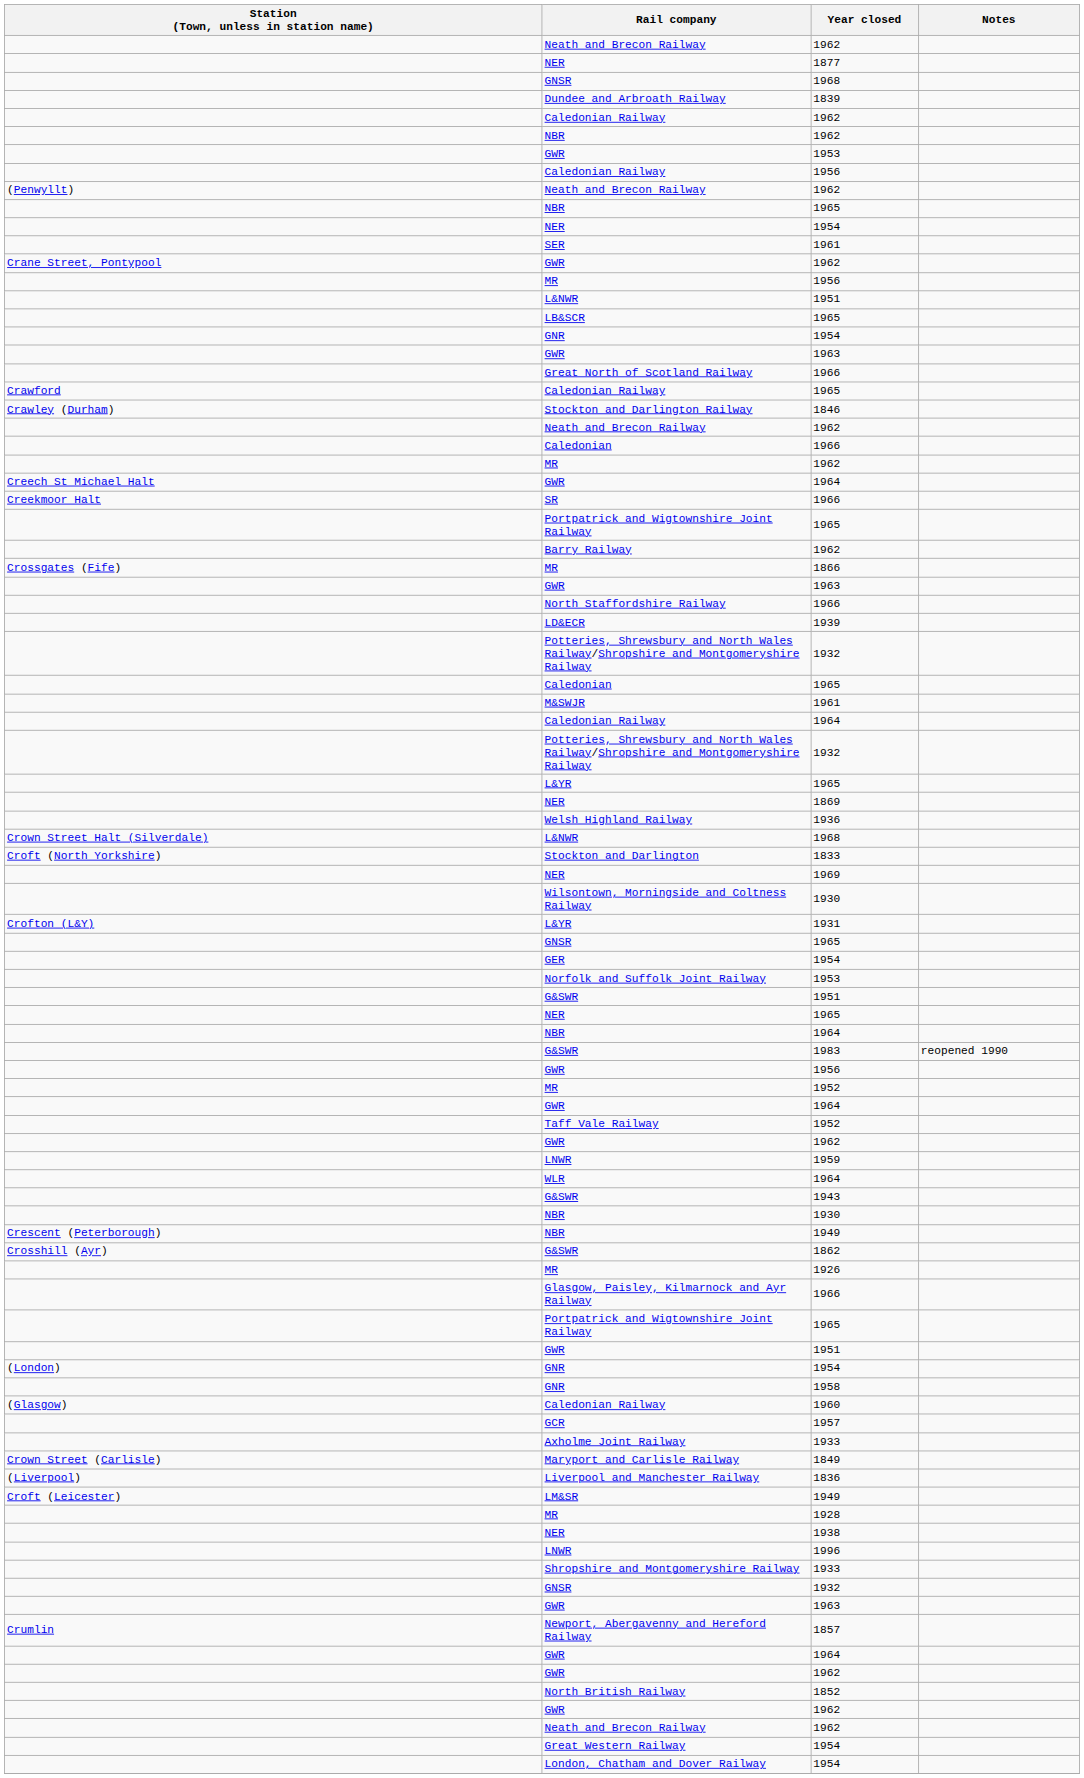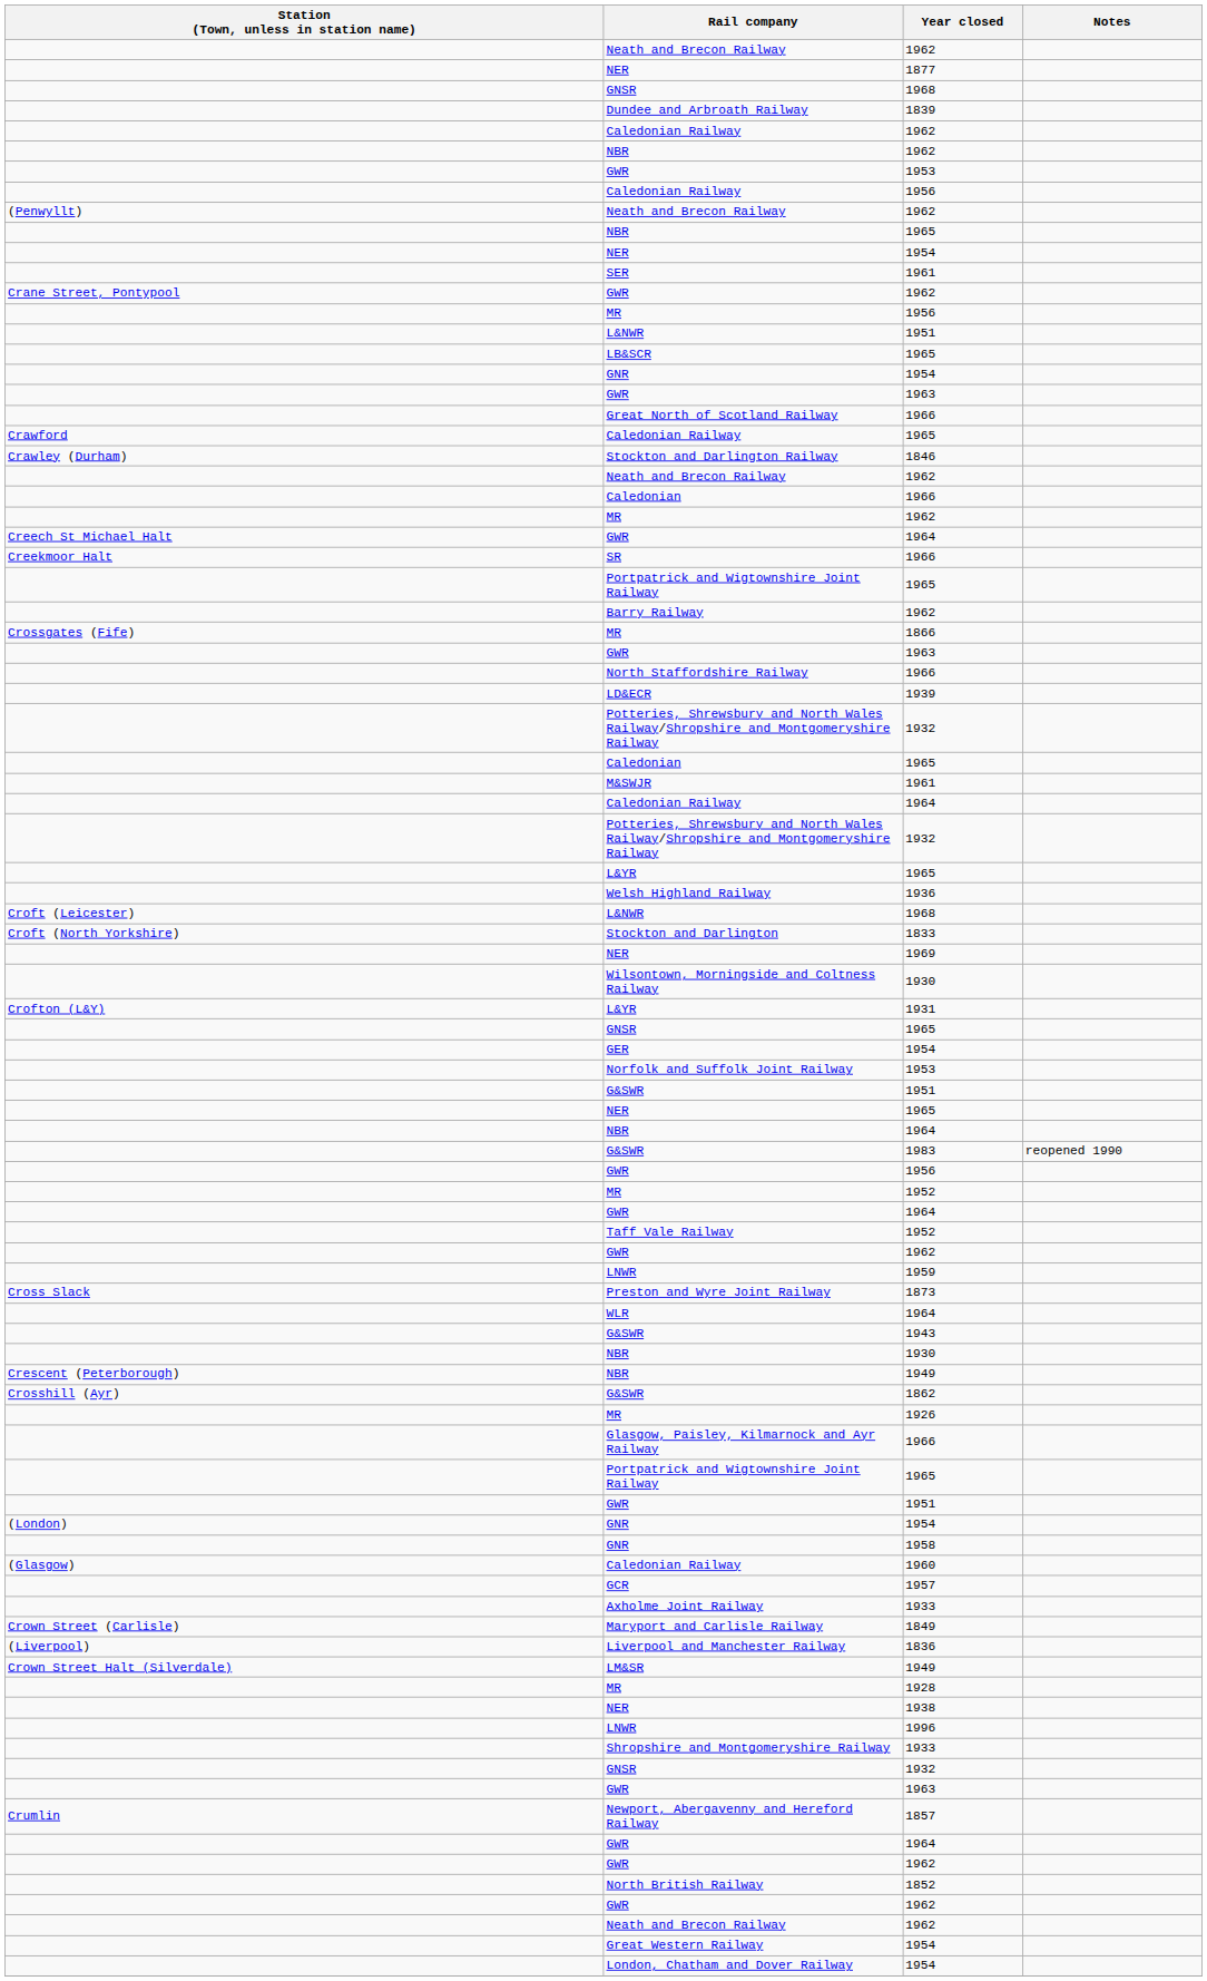 <table class="wikitable sortable">
 <tr>
 <th style="width:50%">Station<br>(Town, unless in station name)</th>
 <th style="width:25%">Rail company</th>
 <th style="width:10%">Year closed</th>
 <th style="width:20%">Notes</th>
 </tr>
 <tr>
 <td></td>
 <td><a href='#'>Neath and Brecon Railway</a></td>
 <td>1962</td>
 <td></td>
 </tr>
 <tr>
 <td></td>
 <td><a href='#'>NER</a></td>
 <td>1877</td>
 <td></td>
 </tr>
 <tr>
 <td></td>
 <td><a href='#'>GNSR</a></td>
 <td>1968</td>
 <td></td>
 </tr>
 <tr>
 <td></td>
 <td><a href='#'>Dundee and Arbroath Railway</a></td>
 <td>1839</td>
 <td></td>
 </tr>
 <tr>
 <td></td>
 <td><a href='#'>Caledonian Railway</a></td>
 <td>1962</td>
 <td></td>
 </tr>
 <tr>
 <td></td>
 <td><a href='#'>NBR</a></td>
 <td>1962</td>
 <td></td>
 </tr>
 <tr>
 <td></td>
 <td><a href='#'>GWR</a></td>
 <td>1953</td>
 <td></td>
 </tr>
 <tr>
 <td></td>
 <td><a href='#'>Caledonian Railway</a></td>
 <td>1956</td>
 <td></td>
 </tr>
 <tr>
 <td> (<a href='#'>Penwyllt</a>)</td>
 <td><a href='#'>Neath and Brecon Railway</a></td>
 <td>1962</td>
 <td></td>
 </tr>
 <tr>
 <td></td>
 <td><a href='#'>NBR</a></td>
 <td>1965</td>
 <td></td>
 </tr>
 <tr>
 <td></td>
 <td><a href='#'>NER</a></td>
 <td>1954</td>
 <td></td>
 </tr>
 <tr>
 <td></td>
 <td><a href='#'>SER</a></td>
 <td>1961</td>
 <td></td>
 </tr>
 <tr>
 <td><a href='#'>Crane Street, Pontypool</a></td>
 <td><a href='#'>GWR</a></td>
 <td>1962</td>
 <td></td>
 </tr>
 <tr>
 <td></td>
 <td><a href='#'>MR</a></td>
 <td>1956</td>
 <td></td>
 </tr>
 <tr>
 <td></td>
 <td><a href='#'>L&NWR</a></td>
 <td>1951</td>
 <td></td>
 </tr>
 <tr>
 <td></td>
 <td><a href='#'>LB&SCR</a></td>
 <td>1965</td>
 <td></td>
 </tr>
 <tr>
 <td></td>
 <td><a href='#'>GNR</a></td>
 <td>1954</td>
 <td></td>
 </tr>
 <tr>
 <td></td>
 <td><a href='#'>GWR</a></td>
 <td>1963</td>
 <td></td>
 </tr>
 <tr>
 <td></td>
 <td><a href='#'>Great North of Scotland Railway</a></td>
 <td>1966</td>
 <td></td>
 </tr>
 <tr>
 <td><a href='#'>Crawford</a></td>
 <td><a href='#'>Caledonian Railway</a></td>
 <td>1965</td>
 <td></td>
 </tr>
 <tr>
 <td><a href='#'>Crawley</a> (<a href='#'>Durham</a>)</td>
 <td><a href='#'>Stockton and Darlington Railway</a></td>
 <td>1846</td>
 <td></td>
 </tr>
 <tr>
 <td></td>
 <td><a href='#'>Neath and Brecon Railway</a></td>
 <td>1962</td>
 <td></td>
 </tr>
 <tr>
 <td></td>
 <td><a href='#'>Caledonian</a></td>
 <td>1966</td>
 <td></td>
 </tr>
 <tr>
 <td></td>
 <td><a href='#'>MR</a></td>
 <td>1962</td>
 <td></td>
 </tr>
 <tr>
 <td><a href='#'>Creech St Michael Halt</a></td>
 <td><a href='#'>GWR</a></td>
 <td>1964</td>
 <td></td>
 </tr>
 <tr>
 <td><a href='#'>Creekmoor Halt</a></td>
 <td><a href='#'>SR</a></td>
 <td>1966</td>
 <td></td>
 </tr>
 <tr>
 <td></td>
 <td><a href='#'>Portpatrick and Wigtownshire Joint Railway</a></td>
 <td>1965</td>
 <td></td>
 </tr>
 <tr>
 <td></td>
 <td><a href='#'>Barry Railway</a></td>
 <td>1962</td>
 <td></td>
 </tr>
 <tr>
 <td><a href='#'>Crossgates</a> (<a href='#'>Fife</a>)</td>
 <td><a href='#'>MR</a></td>
 <td>1866</td>
 <td></td>
 </tr>
 <tr>
 <td></td>
 <td><a href='#'>GWR</a></td>
 <td>1963</td>
 <td></td>
 </tr>
 <tr>
 <td></td>
 <td><a href='#'>North Staffordshire Railway</a></td>
 <td>1966</td>
 <td></td>
 </tr>
 <tr>
 <td></td>
 <td><a href='#'>LD&ECR</a></td>
 <td>1939</td>
 <td></td>
 </tr>
 <tr>
 <td></td>
 <td><a href='#'>Potteries, Shrewsbury and North Wales Railway</a>/<a href='#'>Shropshire and Montgomeryshire Railway</a></td>
 <td>1932</td>
 <td></td>
 </tr>
 <tr>
 <td></td>
 <td><a href='#'>Caledonian</a></td>
 <td>1965</td>
 <td></td>
 </tr>
 <tr>
 <td></td>
 <td><a href='#'>M&SWJR</a></td>
 <td>1961</td>
 <td></td>
 </tr>
 <tr>
 <td></td>
 <td><a href='#'>Caledonian Railway</a></td>
 <td>1964</td>
 <td></td>
 </tr>
 <tr>
 <td></td>
 <td><a href='#'>Potteries, Shrewsbury and North Wales Railway</a>/<a href='#'>Shropshire and Montgomeryshire Railway</a></td>
 <td>1932</td>
 <td></td>
 </tr>
 <tr>
 <td></td>
 <td><a href='#'>L&YR</a></td>
 <td>1965</td>
 <td></td>
 </tr>
 <tr>
 <td></td>
-<td><a href='#'>NER</a></td>
-<td>1869</td>
-<td></td>
-</tr>
-<tr>
-<td></td>
 <td><a href='#'>Welsh Highland Railway</a></td>
 <td>1936</td>
 <td></td>
 </tr>
 <tr>
-<td><a href='#'>Crown Street Halt (Silverdale)</a></td>
+<td><a href='#'>Croft</a> (<a href='#'>Leicester</a>)</td>
 <td><a href='#'>L&NWR</a></td>
 <td>1968</td>
 <td></td>
 </tr>
 <tr>
 <td><a href='#'>Croft</a> (<a href='#'>North Yorkshire</a>)</td>
 <td><a href='#'>Stockton and Darlington</a></td>
 <td>1833</td>
 <td></td>
 </tr>
 <tr>
 <td></td>
 <td><a href='#'>NER</a></td>
 <td>1969</td>
 <td></td>
 </tr>
 <tr>
 <td></td>
 <td><a href='#'>Wilsontown, Morningside and Coltness Railway</a></td>
 <td>1930</td>
 <td></td>
 </tr>
 <tr>
 <td><a href='#'>Crofton (L&Y)</a></td>
 <td><a href='#'>L&YR</a></td>
 <td>1931</td>
 <td></td>
 </tr>
 <tr>
 <td></td>
 <td><a href='#'>GNSR</a></td>
 <td>1965</td>
 <td></td>
 </tr>
 <tr>
 <td></td>
 <td><a href='#'>GER</a></td>
 <td>1954</td>
 <td></td>
 </tr>
 <tr>
 <td></td>
 <td><a href='#'>Norfolk and Suffolk Joint Railway</a></td>
 <td>1953</td>
 <td></td>
 </tr>
 <tr>
 <td></td>
 <td><a href='#'>G&SWR</a></td>
 <td>1951</td>
 <td></td>
 </tr>
 <tr>
 <td></td>
 <td><a href='#'>NER</a></td>
 <td>1965</td>
 <td></td>
 </tr>
 <tr>
 <td></td>
 <td><a href='#'>NBR</a></td>
 <td>1964</td>
 <td></td>
 </tr>
 <tr>
 <td></td>
 <td><a href='#'>G&SWR</a></td>
 <td>1983</td>
 <td>reopened 1990</td>
 </tr>
 <tr>
 <td></td>
 <td><a href='#'>GWR</a></td>
 <td>1956</td>
 <td></td>
 </tr>
 <tr>
 <td></td>
 <td><a href='#'>MR</a></td>
 <td>1952</td>
 <td></td>
 </tr>
 <tr>
 <td></td>
 <td><a href='#'>GWR</a></td>
 <td>1964</td>
 <td></td>
 </tr>
 <tr>
 <td></td>
 <td><a href='#'>Taff Vale Railway</a></td>
 <td>1952</td>
 <td></td>
 </tr>
 <tr>
 <td></td>
 <td><a href='#'>GWR</a></td>
 <td>1962</td>
 <td></td>
 </tr>
 <tr>
 <td></td>
 <td><a href='#'>LNWR</a></td>
 <td>1959</td>
 <td></td>
 </tr>
 <tr>
+<td><a href='#'>Cross Slack</a></td>
+<td><a href='#'>Preston and Wyre Joint Railway</a></td>
+<td>1873</td>
+<td></td>
+</tr>
+<tr>
 <td></td>
 <td><a href='#'>WLR</a></td>
 <td>1964</td>
 <td></td>
 </tr>
 <tr>
 <td></td>
 <td><a href='#'>G&SWR</a></td>
 <td>1943</td>
 <td></td>
 </tr>
 <tr>
 <td></td>
 <td><a href='#'>NBR</a></td>
 <td>1930</td>
 <td></td>
 </tr>
 <tr>
 <td><a href='#'>Crescent</a> (<a href='#'>Peterborough</a>)</td>
 <td><a href='#'>NBR</a></td>
 <td>1949</td>
 <td></td>
 </tr>
 <tr>
 <td><a href='#'>Crosshill</a> (<a href='#'>Ayr</a>)</td>
 <td><a href='#'>G&SWR</a></td>
 <td>1862</td>
 <td></td>
 </tr>
 <tr>
 <td></td>
 <td><a href='#'>MR</a></td>
 <td>1926</td>
 <td></td>
 </tr>
 <tr>
 <td></td>
 <td><a href='#'>Glasgow, Paisley, Kilmarnock and Ayr Railway</a></td>
 <td>1966</td>
 <td></td>
 </tr>
 <tr>
 <td></td>
 <td><a href='#'>Portpatrick and Wigtownshire Joint Railway</a></td>
 <td>1965</td>
 <td></td>
 </tr>
 <tr>
 <td></td>
 <td><a href='#'>GWR</a></td>
 <td>1951</td>
 <td></td>
 </tr>
 <tr>
 <td> (<a href='#'>London</a>)</td>
 <td><a href='#'>GNR</a></td>
 <td>1954</td>
 <td></td>
 </tr>
 <tr>
 <td></td>
 <td><a href='#'>GNR</a></td>
 <td>1958</td>
 <td></td>
 </tr>
 <tr>
 <td> (<a href='#'>Glasgow</a>)</td>
 <td><a href='#'>Caledonian Railway</a></td>
 <td>1960</td>
 <td></td>
 </tr>
 <tr>
 <td></td>
 <td><a href='#'>GCR</a></td>
 <td>1957</td>
 <td></td>
 </tr>
 <tr>
 <td></td>
 <td><a href='#'>Axholme Joint Railway</a></td>
 <td>1933</td>
 <td></td>
 </tr>
 <tr>
 <td><a href='#'>Crown Street</a> (<a href='#'>Carlisle</a>)</td>
 <td><a href='#'>Maryport and Carlisle Railway</a></td>
 <td>1849</td>
 <td></td>
 </tr>
 <tr>
 <td> (<a href='#'>Liverpool</a>)</td>
 <td><a href='#'>Liverpool and Manchester Railway</a></td>
 <td>1836</td>
 <td></td>
 </tr>
 <tr>
-<td><a href='#'>Croft</a> (<a href='#'>Leicester</a>)</td>
+<td><a href='#'>Crown Street Halt (Silverdale)</a></td>
 <td><a href='#'>LM&SR</a></td>
 <td>1949</td>
 <td></td>
 </tr>
 <tr>
 <td></td>
 <td><a href='#'>MR</a></td>
 <td>1928</td>
 <td></td>
 </tr>
 <tr>
 <td></td>
 <td><a href='#'>NER</a></td>
 <td>1938</td>
 <td></td>
 </tr>
 <tr>
 <td></td>
 <td><a href='#'>LNWR</a></td>
 <td>1996</td>
 <td></td>
 </tr>
 <tr>
 <td></td>
 <td><a href='#'>Shropshire and Montgomeryshire Railway</a></td>
 <td>1933</td>
 <td></td>
 </tr>
 <tr>
 <td></td>
 <td><a href='#'>GNSR</a></td>
 <td>1932</td>
 <td></td>
 </tr>
 <tr>
 <td></td>
 <td><a href='#'>GWR</a></td>
 <td>1963</td>
 <td></td>
 </tr>
 <tr>
 <td><a href='#'>Crumlin</a></td>
 <td><a href='#'>Newport, Abergavenny and Hereford Railway</a></td>
 <td>1857</td>
 <td></td>
 </tr>
 <tr>
 <td></td>
 <td><a href='#'>GWR</a></td>
 <td>1964</td>
 <td></td>
 </tr>
 <tr>
 <td></td>
 <td><a href='#'>GWR</a></td>
 <td>1962</td>
 <td></td>
 </tr>
 <tr>
 <td></td>
 <td><a href='#'>North British Railway</a></td>
 <td>1852</td>
 <td></td>
 </tr>
 <tr>
 <td></td>
 <td><a href='#'>GWR</a></td>
 <td>1962</td>
 <td></td>
 </tr>
 <tr>
 <td></td>
 <td><a href='#'>Neath and Brecon Railway</a></td>
 <td>1962</td>
 <td></td>
 </tr>
 <tr>
 <td></td>
 <td><a href='#'>Great Western Railway</a></td>
 <td>1954</td>
 <td></td>
 </tr>
 <tr>
 <td></td>
 <td><a href='#'>London, Chatham and Dover Railway</a></td>
 <td>1954</td>
 <td></td>
 </tr>
 <tr>
 </tr>
 </table>
